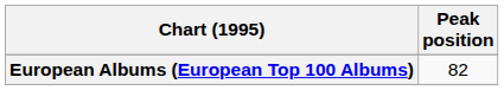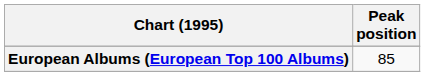 <table class="wikitable sortable plainrowheaders" style="text-align:center;">
 <tr>
 <th>Chart (1995)</th>
 <th>Peak<br>position</th>
 </tr>
 <tr>
 </tr>
 <tr>
 </tr>
 <tr>
 <th scope="row">European Albums (<a href='#'>European Top 100 Albums</a>)</th>
-<td>82</td>
+<td>85</td>
 </tr>
 <tr>
 </tr>
 <tr>
 </tr>
 <tr>
 </tr>
 <tr>
 </tr>
 <tr>
 </tr>
 <tr>
 </tr>
 </table>
